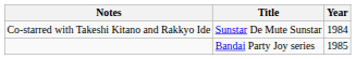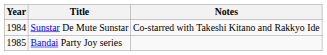 <table class="wikitable">
 <tr>
+<th>Year</th>
+<th>Title</th>
 <th>Notes</th>
-<th>Title</th>
-<th>Year</th>
 </tr>
 <tr>
+<td>1984</td>
+<td><a href='#'>Sunstar</a> De Mute Sunstar</td>
 <td>Co-starred with Takeshi Kitano and Rakkyo Ide</td>
-<td><a href='#'>Sunstar</a> De Mute Sunstar</td>
-<td>1984</td>
 </tr>
 <tr>
+<td>1985</td>
+<td><a href='#'>Bandai</a> Party Joy series</td>
 <td></td>
-<td><a href='#'>Bandai</a> Party Joy series</td>
-<td>1985</td>
 </tr>
 </table>
